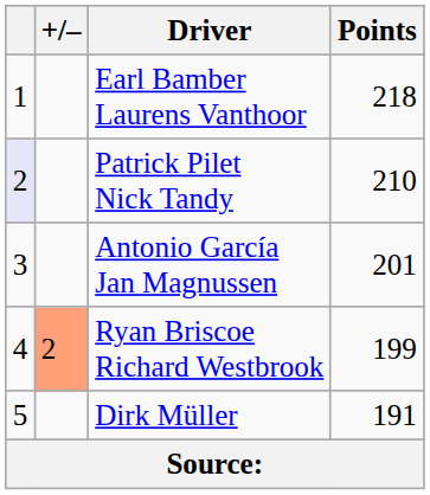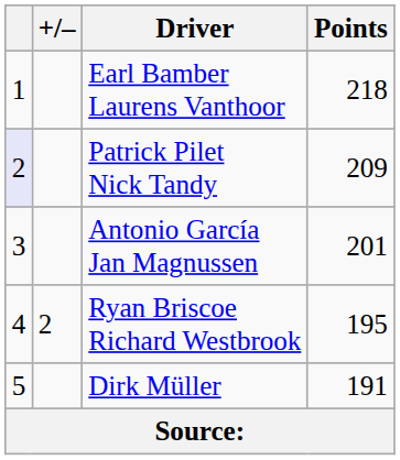 <table class="wikitable" style="font-size: 95%;">
 <tr>
 <th scope="col"></th>
 <th scope="col">+/–</th>
 <th scope="col">Driver</th>
 <th scope="col">Points</th>
 </tr>
 <tr>
 <td align=center>1</td>
 <td align="left"></td>
 <td> <a href='#'>Earl Bamber</a><br> <a href='#'>Laurens Vanthoor</a></td>
 <td align=right>218</td>
 </tr>
 <tr>
 <td align=center style="background: lavender;">2</td>
 <td align="left"></td>
 <td> <a href='#'>Patrick Pilet</a><br> <a href='#'>Nick Tandy</a></td>
-<td align=right>210</td>
+<td align=right>209</td>
 </tr>
 <tr>
 <td align=center>3</td>
 <td align="left"></td>
 <td> <a href='#'>Antonio García</a><br> <a href='#'>Jan Magnussen</a></td>
 <td align=right>201</td>
 </tr>
 <tr>
 <td align=center>4</td>
-<td align="left" style="background: lightsalmon;"> 2</td>
+<td align="left"> 2</td>
 <td> <a href='#'>Ryan Briscoe</a><br> <a href='#'>Richard Westbrook</a></td>
-<td align=right>199</td>
+<td align=right>195</td>
 </tr>
 <tr>
 <td align=center>5</td>
 <td align="left"></td>
 <td> <a href='#'>Dirk Müller</a></td>
 <td align=right>191</td>
 </tr>
 <tr>
 <th colspan=5>Source:</th>
 </tr>
 </table>
